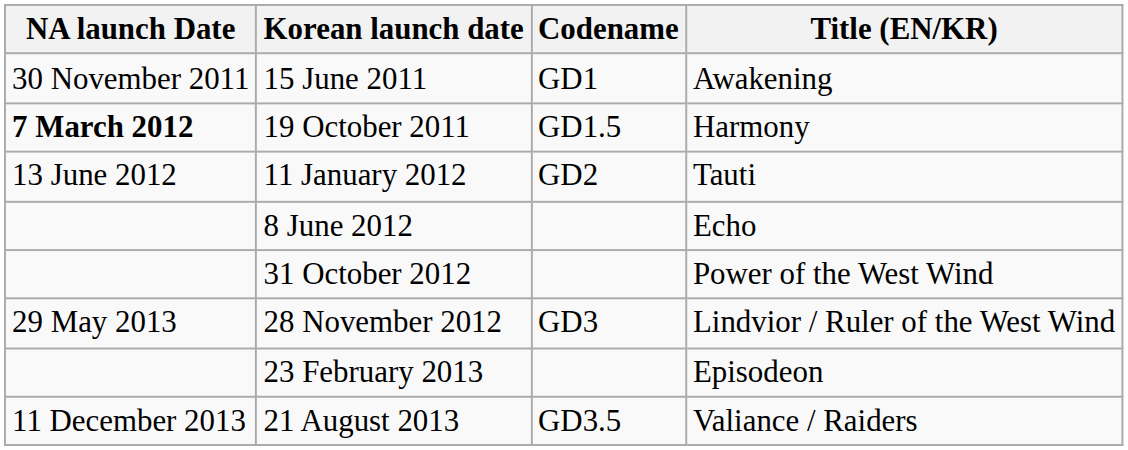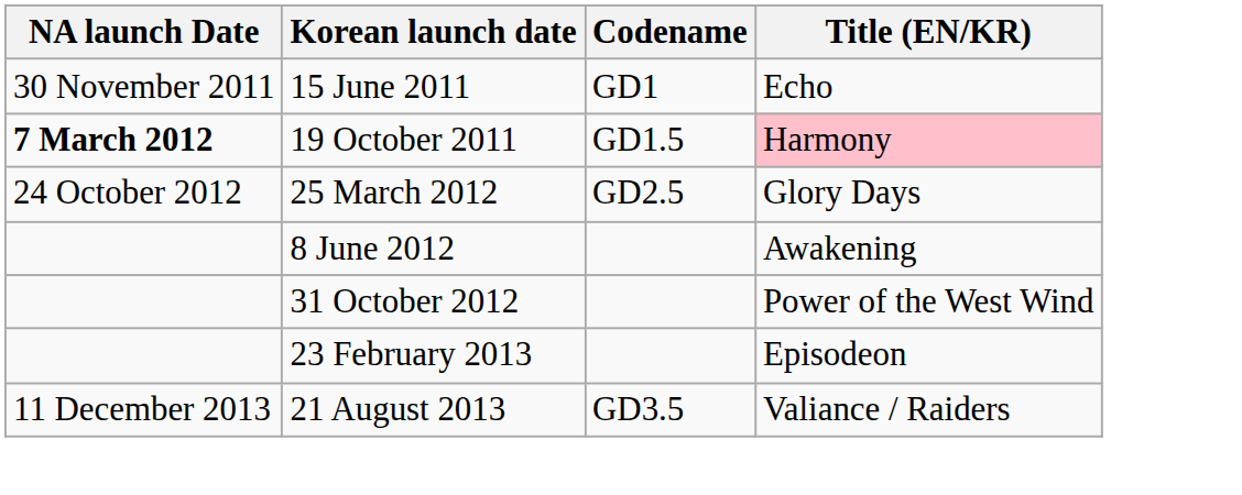 <table class="wikitable">
 <tr>
 <th>NA launch Date</th>
 <th>Korean launch date</th>
 <th>Codename</th>
 <th>Title (EN/KR)</th>
 </tr>
 <tr>
 <td>30 November 2011</td>
 <td>15 June 2011</td>
 <td>GD1</td>
-<td>Awakening</td>
+<td>Echo</td>
 </tr>
 <tr>
 <td><strong>7 March 2012</strong></td>
 <td>19 October 2011</td>
 <td>GD1.5</td>
-<td>Harmony</td>
+<td style="background: pink;">Harmony</td>
 </tr>
 <tr>
-<td>13 June 2012</td>
-<td>11 January 2012</td>
-<td>GD2</td>
-<td>Tauti</td>
+<td>24 October 2012</td>
+<td>25 March 2012</td>
+<td>GD2.5</td>
+<td>Glory Days</td>
 </tr>
 <tr>
 <td></td>
 <td>8 June 2012</td>
 <td></td>
-<td>Echo</td>
+<td>Awakening</td>
 </tr>
 <tr>
 <td></td>
 <td>31 October 2012</td>
 <td></td>
 <td>Power of the West Wind</td>
-</tr>
-<tr>
-<td>29 May 2013</td>
-<td>28 November 2012</td>
-<td>GD3</td>
-<td>Lindvior / Ruler of the West Wind</td>
 </tr>
 <tr>
 <td></td>
 <td>23 February 2013</td>
 <td></td>
 <td>Episodeon</td>
 </tr>
 <tr>
 <td>11 December 2013</td>
 <td>21 August 2013</td>
 <td>GD3.5</td>
 <td>Valiance / Raiders</td>
 </tr>
 </table>
